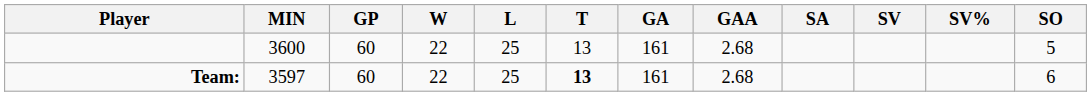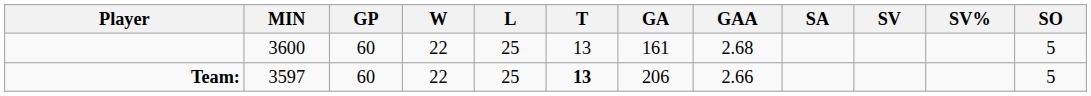 <table class="wikitable sortable" width="60%">
 <tr>
 <th bgcolor="#DDDDFF" width="10%">Player</th>
 <th width="3%" bgcolor="#DDDDFF">MIN</th>
 <th width="3%" bgcolor="#DDDDFF">GP</th>
 <th width="3%" bgcolor="#DDDDFF">W</th>
 <th width="3%" bgcolor="#DDDDFF">L</th>
 <th width="3%" bgcolor="#DDDDFF">T</th>
 <th width="3%" bgcolor="#DDDDFF">GA</th>
 <th width="3%" bgcolor="#DDDDFF">GAA</th>
 <th width="3%" bgcolor="#DDDDFF">SA</th>
 <th width="3%" bgcolor="#DDDDFF">SV</th>
 <th width="3%" bgcolor="#DDDDFF">SV%</th>
 <th width="3%" bgcolor="#DDDDFF">SO</th>
 </tr>
 <tr align="center">
 <td align="right"></td>
 <td>3600</td>
 <td>60</td>
 <td>22</td>
 <td>25</td>
 <td>13</td>
 <td>161</td>
 <td>2.68</td>
 <td></td>
 <td></td>
 <td></td>
 <td>5</td>
 </tr>
 <tr align="center">
 <td align="right"><strong>Team:</strong></td>
 <td>3597</td>
 <td>60</td>
 <td>22</td>
 <td>25</td>
 <td><strong>13</strong></td>
-<td>161</td>
-<td>2.68</td>
+<td>206</td>
+<td>2.66</td>
 <td></td>
 <td></td>
 <td></td>
-<td>6</td>
+<td>5</td>
 </tr>
 </table>
